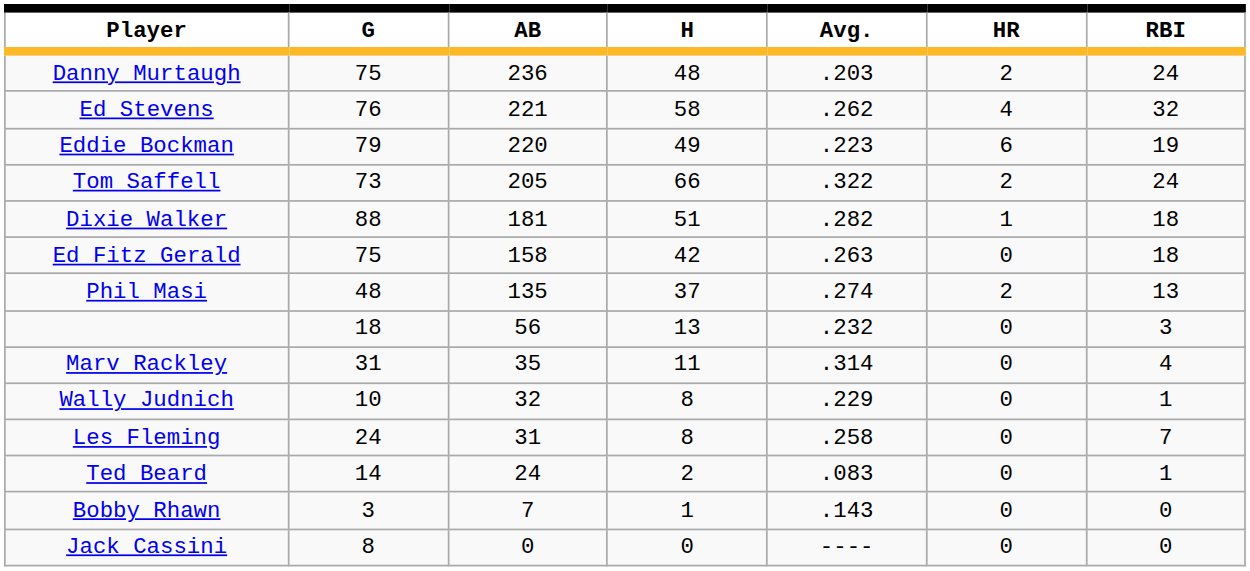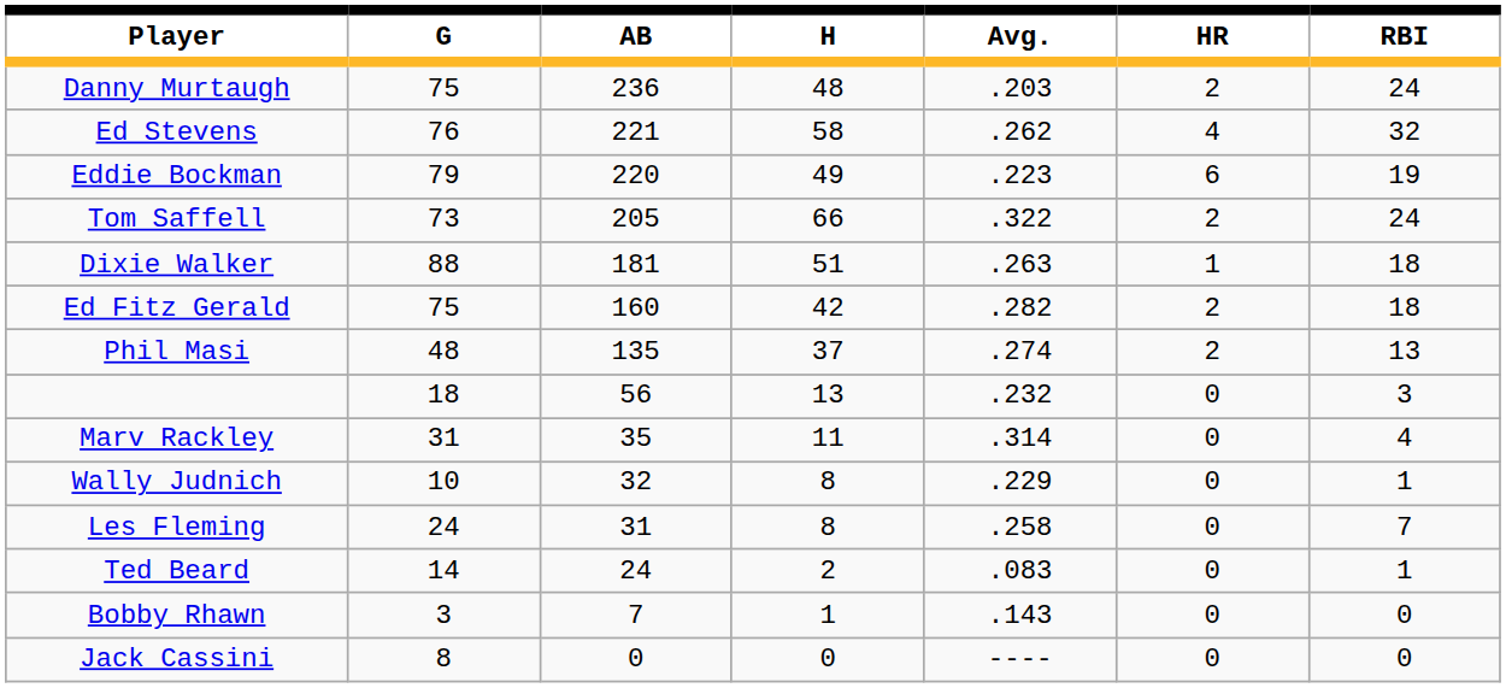 <table class="wikitable sortable">
 <tr>
 <th style="background:#FFFFFF; border-top:#000000 5px solid; border-bottom:#FDB827 5px solid;" width="16%">Player</th>
 <th style="background:#FFFFFF; border-top:#000000 5px solid; border-bottom:#FDB827 5px solid;" width="9%">G</th>
 <th style="background:#FFFFFF; border-top:#000000 5px solid; border-bottom:#FDB827 5px solid;" width="9%">AB</th>
 <th style="background:#FFFFFF; border-top:#000000 5px solid; border-bottom:#FDB827 5px solid;" width="9%">H</th>
 <th style="background:#FFFFFF; border-top:#000000 5px solid; border-bottom:#FDB827 5px solid;" width="9%">Avg.</th>
 <th style="background:#FFFFFF; border-top:#000000 5px solid; border-bottom:#FDB827 5px solid;" width="9%">HR</th>
 <th style="background:#FFFFFF; border-top:#000000 5px solid; border-bottom:#FDB827 5px solid;" width="9%">RBI</th>
 </tr>
 <tr align="center">
 <td><a href='#'>Danny Murtaugh</a></td>
 <td>75</td>
 <td>236</td>
 <td>48</td>
 <td>.203</td>
 <td>2</td>
 <td>24</td>
 </tr>
 <tr align=center>
 <td><a href='#'>Ed Stevens</a></td>
 <td>76</td>
 <td>221</td>
 <td>58</td>
 <td>.262</td>
 <td>4</td>
 <td>32</td>
 </tr>
 <tr align=center>
 <td><a href='#'>Eddie Bockman</a></td>
 <td>79</td>
 <td>220</td>
 <td>49</td>
 <td>.223</td>
 <td>6</td>
 <td>19</td>
 </tr>
 <tr align=center>
 <td><a href='#'>Tom Saffell</a></td>
 <td>73</td>
 <td>205</td>
 <td>66</td>
 <td>.322</td>
 <td>2</td>
 <td>24</td>
 </tr>
 <tr align=center>
 <td><a href='#'>Dixie Walker</a></td>
 <td>88</td>
 <td>181</td>
 <td>51</td>
-<td>.282</td>
+<td>.263</td>
 <td>1</td>
 <td>18</td>
 </tr>
 <tr align=center>
 <td><a href='#'>Ed Fitz Gerald</a></td>
 <td>75</td>
-<td>158</td>
+<td>160</td>
 <td>42</td>
-<td>.263</td>
-<td>0</td>
+<td>.282</td>
+<td>2</td>
 <td>18</td>
 </tr>
 <tr align=center>
 <td><a href='#'>Phil Masi</a></td>
 <td>48</td>
 <td>135</td>
 <td>37</td>
 <td>.274</td>
 <td>2</td>
 <td>13</td>
 </tr>
 <tr align=center>
 <td></td>
 <td>18</td>
 <td>56</td>
 <td>13</td>
 <td>.232</td>
 <td>0</td>
 <td>3</td>
 </tr>
 <tr align="center">
 <td><a href='#'>Marv Rackley</a></td>
 <td>31</td>
 <td>35</td>
 <td>11</td>
 <td>.314</td>
 <td>0</td>
 <td>4</td>
 </tr>
 <tr align=center>
 <td><a href='#'>Wally Judnich</a></td>
 <td>10</td>
 <td>32</td>
 <td>8</td>
 <td>.229</td>
 <td>0</td>
 <td>1</td>
 </tr>
 <tr align=center>
 <td><a href='#'>Les Fleming</a></td>
 <td>24</td>
 <td>31</td>
 <td>8</td>
 <td>.258</td>
 <td>0</td>
 <td>7</td>
 </tr>
 <tr align=center>
 <td><a href='#'>Ted Beard</a></td>
 <td>14</td>
 <td>24</td>
 <td>2</td>
 <td>.083</td>
 <td>0</td>
 <td>1</td>
 </tr>
 <tr align=center>
 <td><a href='#'>Bobby Rhawn</a></td>
 <td>3</td>
 <td>7</td>
 <td>1</td>
 <td>.143</td>
 <td>0</td>
 <td>0</td>
 </tr>
 <tr align=center>
 <td><a href='#'>Jack Cassini</a></td>
 <td>8</td>
 <td>0</td>
 <td>0</td>
 <td>----</td>
 <td>0</td>
 <td>0</td>
 </tr>
 </table>
